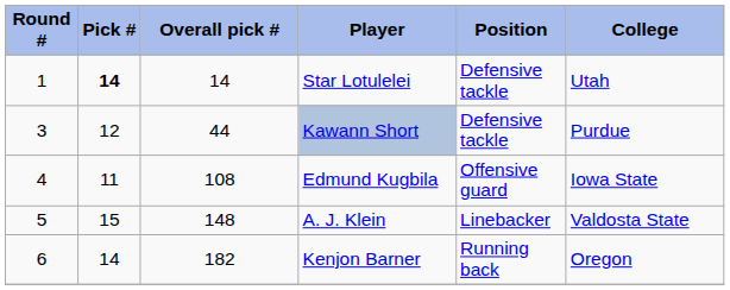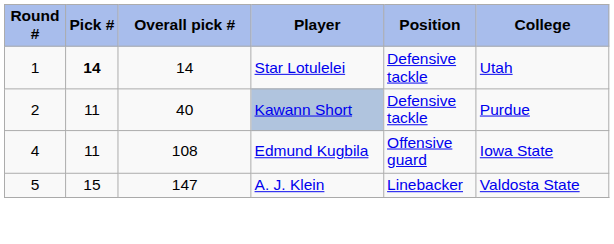 <table class="wikitable" style="width: 100%">
 <tr>
 <th style="background:#A8BDEC;" width=8%>Round #</th>
 <th width=8% style="background:#A8BDEC;">Pick #</th>
 <th width=20% style="background:#A8BDEC;">Overall pick #</th>
 <th width=20% style="background:#A8BDEC;">Player</th>
 <th width=14% style="background:#A8BDEC;">Position</th>
 <th width=20% style="background:#A8BDEC;">College</th>
 </tr>
 <tr>
 <td align=center>1</td>
 <td align=center><strong>14</strong></td>
 <td align=center>14</td>
 <td><a href='#'>Star Lotulelei</a></td>
 <td><a href='#'>Defensive tackle</a></td>
 <td><a href='#'>Utah</a></td>
 </tr>
 <tr>
-<td align=center>3</td>
-<td align=center>12</td>
-<td align=center>44</td>
+<td align=center>2</td>
+<td align=center>11</td>
+<td align=center>40</td>
 <td bgcolor=lightsteelblue><a href='#'>Kawann Short</a></td>
 <td><a href='#'>Defensive tackle</a></td>
 <td><a href='#'>Purdue</a></td>
 </tr>
 <tr>
 <td align=center>4</td>
 <td align=center>11</td>
 <td align=center>108</td>
 <td><a href='#'>Edmund Kugbila</a></td>
 <td><a href='#'>Offensive guard</a></td>
 <td><a href='#'>Iowa State</a></td>
 </tr>
 <tr>
 <td align=center>5</td>
 <td align=center>15</td>
-<td align=center>148</td>
+<td align=center>147</td>
 <td><a href='#'>A. J. Klein</a></td>
 <td><a href='#'>Linebacker</a></td>
 <td><a href='#'>Valdosta State</a></td>
 </tr>
 <tr>
-<td align=center>6</td>
-<td align=center>14</td>
-<td align=center>182</td>
-<td><a href='#'>Kenjon Barner</a></td>
-<td><a href='#'>Running back</a></td>
-<td><a href='#'>Oregon</a></td>
-</tr>
-<tr>
 </tr>
 </table>
